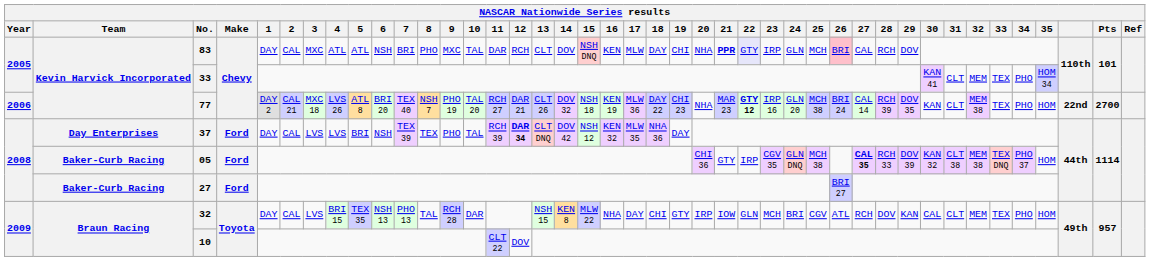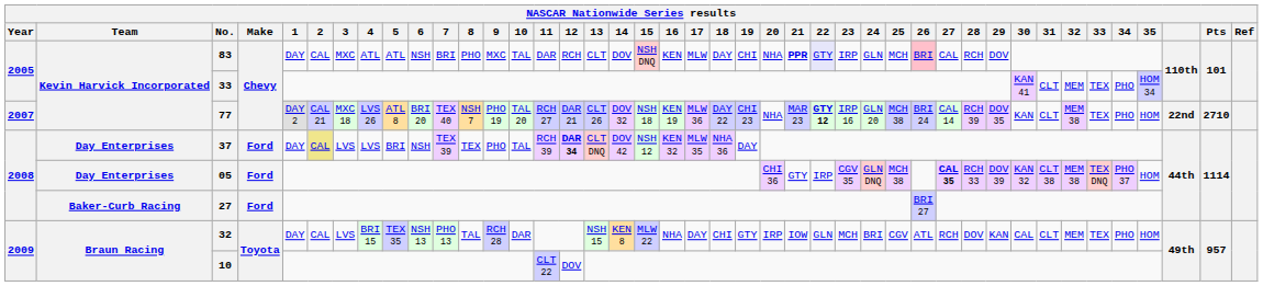 <table class="wikitable" style="text-align:center; font-size:75%">
 <tr>
 <th colspan=42><a href='#'>NASCAR Nationwide Series</a> results</th>
 </tr>
 <tr>
 <th>Year</th>
 <th>Team</th>
 <th>No.</th>
 <th>Make</th>
 <th>1</th>
 <th>2</th>
 <th>3</th>
 <th>4</th>
 <th>5</th>
 <th>6</th>
 <th>7</th>
 <th>8</th>
 <th>9</th>
 <th>10</th>
 <th>11</th>
 <th>12</th>
 <th>13</th>
 <th>14</th>
 <th>15</th>
 <th>16</th>
 <th>17</th>
 <th>18</th>
 <th>19</th>
 <th>20</th>
 <th>21</th>
 <th>22</th>
 <th>23</th>
 <th>24</th>
 <th>25</th>
 <th>26</th>
 <th>27</th>
 <th>28</th>
 <th>29</th>
 <th>30</th>
 <th>31</th>
 <th>32</th>
 <th>33</th>
 <th>34</th>
 <th>35</th>
 <th></th>
 <th>Pts</th>
 <th>Ref</th>
 </tr>
 <tr>
 <th rowspan=2><a href='#'>2005</a></th>
 <th rowspan=3><a href='#'>Kevin Harvick Incorporated</a></th>
 <th>83</th>
 <th rowspan=3><a href='#'>Chevy</a></th>
 <td><a href='#'>DAY</a></td>
 <td><a href='#'>CAL</a></td>
 <td><a href='#'>MXC</a></td>
 <td><a href='#'>ATL</a></td>
 <td><a href='#'>ATL</a></td>
 <td><a href='#'>NSH</a></td>
 <td><a href='#'>BRI</a></td>
 <td><a href='#'>PHO</a></td>
 <td><a href='#'>MXC</a></td>
 <td><a href='#'>TAL</a></td>
 <td><a href='#'>DAR</a></td>
 <td><a href='#'>RCH</a></td>
 <td><a href='#'>CLT</a></td>
 <td><a href='#'>DOV</a></td>
 <td style="background:#FFCFCF;"><a href='#'>NSH</a><br><small>DNQ</small></td>
 <td><a href='#'>KEN</a></td>
 <td><a href='#'>MLW</a></td>
 <td><a href='#'>DAY</a></td>
 <td><a href='#'>CHI</a></td>
 <td><a href='#'>NHA</a></td>
 <td><strong><a href='#'>PPR</a></strong></td>
 <td style="background: lavender;"><a href='#'>GTY</a></td>
 <td><a href='#'>IRP</a></td>
 <td><a href='#'>GLN</a></td>
 <td><a href='#'>MCH</a></td>
 <td style="background: pink;"><a href='#'>BRI</a></td>
 <td><a href='#'>CAL</a></td>
 <td><a href='#'>RCH</a></td>
 <td><a href='#'>DOV</a></td>
 <td colspan=6></td>
 <th rowspan=2>110th</th>
 <th rowspan=2>101</th>
 <th rowspan=2></th>
 </tr>
 <tr>
 <th>33</th>
 <td colspan=29></td>
 <td style="background:#EFCFFF;"><a href='#'>KAN</a><br><small>41</small></td>
 <td><a href='#'>CLT</a></td>
 <td><a href='#'>MEM</a></td>
 <td><a href='#'>TEX</a></td>
 <td><a href='#'>PHO</a></td>
 <td style="background:#CFCFFF;"><a href='#'>HOM</a><br><small>34</small></td>
 </tr>
 <tr>
-<th><a href='#'>2006</a></th>
+<th><a href='#'>2007</a></th>
 <th>77</th>
 <td style="background:#DFDFDF;"><a href='#'>DAY</a><br><small>2</small></td>
 <td style="background:#CFCFFF;"><a href='#'>CAL</a><br><small>21</small></td>
 <td style="background:#DFFFDF;"><a href='#'>MXC</a><br><small>18</small></td>
 <td style="background:#CFCFFF;"><a href='#'>LVS</a><br><small>26</small></td>
 <td style="background:#FFDF9F;"><a href='#'>ATL</a><br><small>8</small></td>
 <td style="background:#DFFFDF;"><a href='#'>BRI</a><br><small>20</small></td>
 <td style="background:#EFCFFF;"><a href='#'>TEX</a><br><small>40</small></td>
 <td style="background:#FFDF9F;"><a href='#'>NSH</a><br><small>7</small></td>
 <td style="background:#DFFFDF;"><a href='#'>PHO</a><br><small>19</small></td>
 <td style="background:#DFFFDF;"><a href='#'>TAL</a><br><small>20</small></td>
 <td style="background:#CFCFFF;"><a href='#'>RCH</a><br><small>27</small></td>
 <td style="background:#CFCFFF;"><a href='#'>DAR</a><br><small>21</small></td>
 <td style="background:#CFCFFF;"><a href='#'>CLT</a><br><small>26</small></td>
 <td style="background:#EFCFFF;"><a href='#'>DOV</a><br><small>32</small></td>
 <td style="background:#DFFFDF;"><a href='#'>NSH</a><br><small>18</small></td>
 <td style="background:#DFFFDF;"><a href='#'>KEN</a><br><small>19</small></td>
 <td style="background:#EFCFFF;"><a href='#'>MLW</a><br><small>36</small></td>
 <td style="background:#CFCFFF;"><a href='#'>DAY</a><br><small>22</small></td>
 <td style="background:#CFCFFF;"><a href='#'>CHI</a><br><small>23</small></td>
 <td><a href='#'>NHA</a></td>
 <td style="background:#CFCFFF;"><a href='#'>MAR</a><br><small>23</small></td>
 <td style="background:#DFFFDF;"><strong><a href='#'>GTY</a><br><small>12</small></strong></td>
 <td style="background:#DFFFDF;"><a href='#'>IRP</a><br><small>16</small></td>
 <td style="background:#DFFFDF;"><a href='#'>GLN</a><br><small>20</small></td>
 <td style="background:#CFCFFF;"><a href='#'>MCH</a><br><small>38</small></td>
 <td style="background:#CFCFFF;"><a href='#'>BRI</a><br><small>24</small></td>
 <td style="background:#DFFFDF;"><a href='#'>CAL</a><br><small>14</small></td>
 <td style="background:#EFCFFF;"><a href='#'>RCH</a><br><small>39</small></td>
 <td style="background:#EFCFFF;"><a href='#'>DOV</a><br><small>35</small></td>
 <td><a href='#'>KAN</a></td>
 <td><a href='#'>CLT</a></td>
 <td style="background:#EFCFFF;"><a href='#'>MEM</a><br><small>38</small></td>
 <td><a href='#'>TEX</a></td>
 <td><a href='#'>PHO</a></td>
 <td><a href='#'>HOM</a></td>
 <th>22nd</th>
-<th>2700</th>
+<th>2710</th>
 <th></th>
 </tr>
 <tr>
 <th rowspan=3><a href='#'>2008</a></th>
 <th><a href='#'>Day Enterprises</a></th>
 <th>37</th>
 <th><a href='#'>Ford</a></th>
 <td><a href='#'>DAY</a></td>
-<td><a href='#'>CAL</a></td>
+<td style="background: khaki;"><a href='#'>CAL</a></td>
 <td><a href='#'>LVS</a></td>
 <td><a href='#'>LVS</a></td>
 <td><a href='#'>BRI</a></td>
 <td><a href='#'>NSH</a></td>
 <td style="background:#EFCFFF;"><a href='#'>TEX</a><br><small>39</small></td>
 <td><a href='#'>TEX</a></td>
 <td><a href='#'>PHO</a></td>
 <td><a href='#'>TAL</a></td>
 <td style="background:#EFCFFF;"><a href='#'>RCH</a><br><small>39</small></td>
 <td style="background:#EFCFFF;"><strong><a href='#'>DAR</a><br><small>34</small></strong></td>
 <td style="background:#FFCFCF;"><a href='#'>CLT</a><br><small>DNQ</small></td>
 <td style="background:#EFCFFF;"><a href='#'>DOV</a><br><small>42</small></td>
 <td style="background:#DFFFDF;"><a href='#'>NSH</a><br><small>12</small></td>
 <td style="background:#EFCFFF;"><a href='#'>KEN</a><br><small>32</small></td>
 <td style="background:#EFCFFF;"><a href='#'>MLW</a><br><small>35</small></td>
 <td style="background:#EFCFFF;"><a href='#'>NHA</a><br><small>36</small></td>
 <td><a href='#'>DAY</a></td>
 <td colspan=16></td>
 <th rowspan=3>44th</th>
 <th rowspan=3>1114</th>
 <th rowspan=3></th>
 </tr>
 <tr>
-<th><a href='#'>Baker-Curb Racing</a></th>
+<th><a href='#'>Day Enterprises</a></th>
 <th>05</th>
 <th><a href='#'>Ford</a></th>
 <td colspan=19></td>
 <td style="background:#EFCFFF;"><a href='#'>CHI</a><br><small>36</small></td>
 <td><a href='#'>GTY</a></td>
 <td><a href='#'>IRP</a></td>
 <td style="background:#EFCFFF;"><a href='#'>CGV</a><br><small>35</small></td>
 <td style="background:#FFCFCF;"><a href='#'>GLN</a><br><small>DNQ</small></td>
 <td style="background:#EFCFFF;"><a href='#'>MCH</a><br><small>38</small></td>
 <td></td>
 <td style="background:#EFCFFF;"><strong><a href='#'>CAL</a><br><small>35</small></strong></td>
 <td style="background:#EFCFFF;"><a href='#'>RCH</a><br><small>33</small></td>
 <td style="background:#EFCFFF;"><a href='#'>DOV</a><br><small>39</small></td>
 <td style="background:#EFCFFF;"><a href='#'>KAN</a><br><small>32</small></td>
 <td style="background:#EFCFFF;"><a href='#'>CLT</a><br><small>38</small></td>
 <td style="background:#EFCFFF;"><a href='#'>MEM</a><br><small>38</small></td>
 <td style="background:#FFCFCF;"><a href='#'>TEX</a><br><small>DNQ</small></td>
 <td style="background:#EFCFFF;"><a href='#'>PHO</a><br><small>37</small></td>
 <td><a href='#'>HOM</a></td>
 </tr>
 <tr>
 <th><a href='#'>Baker-Curb Racing</a></th>
 <th>27</th>
 <th><a href='#'>Ford</a></th>
 <td colspan=25></td>
 <td style="background:#CFCFFF;"><a href='#'>BRI</a><br><small>27</small></td>
 <td colspan=9></td>
 </tr>
 <tr>
 <th rowspan=2><a href='#'>2009</a></th>
 <th rowspan=2><a href='#'>Braun Racing</a></th>
 <th>32</th>
 <th rowspan=2><a href='#'>Toyota</a></th>
 <td><a href='#'>DAY</a></td>
 <td><a href='#'>CAL</a></td>
 <td><a href='#'>LVS</a></td>
 <td style="background:#DFFFDF;"><a href='#'>BRI</a><br><small>15</small></td>
 <td style="background:#CFCFFF;"><a href='#'>TEX</a><br><small>35</small></td>
 <td style="background:#DFFFDF;"><a href='#'>NSH</a><br><small>13</small></td>
 <td style="background:#DFFFDF;"><a href='#'>PHO</a><br><small>13</small></td>
 <td><a href='#'>TAL</a></td>
 <td style="background:#CFCFFF;"><a href='#'>RCH</a><br><small>28</small></td>
 <td><a href='#'>DAR</a></td>
 <td colspan=2></td>
 <td style="background:#DFFFDF;"><a href='#'>NSH</a><br><small>15</small></td>
 <td style="background:#FFDF9F;"><a href='#'>KEN</a><br><small>8</small></td>
 <td style="background:#CFCFFF;"><a href='#'>MLW</a><br><small>22</small></td>
 <td><a href='#'>NHA</a></td>
 <td><a href='#'>DAY</a></td>
 <td><a href='#'>CHI</a></td>
 <td><a href='#'>GTY</a></td>
 <td><a href='#'>IRP</a></td>
 <td><a href='#'>IOW</a></td>
 <td><a href='#'>GLN</a></td>
 <td><a href='#'>MCH</a></td>
 <td><a href='#'>BRI</a></td>
 <td><a href='#'>CGV</a></td>
 <td><a href='#'>ATL</a></td>
 <td><a href='#'>RCH</a></td>
 <td><a href='#'>DOV</a></td>
 <td><a href='#'>KAN</a></td>
 <td><a href='#'>CAL</a></td>
 <td><a href='#'>CLT</a></td>
 <td><a href='#'>MEM</a></td>
 <td><a href='#'>TEX</a></td>
 <td><a href='#'>PHO</a></td>
 <td><a href='#'>HOM</a></td>
 <th rowspan=2>49th</th>
 <th rowspan=2>957</th>
 <th rowspan=2></th>
 </tr>
 <tr>
 <th>10</th>
 <td colspan=10></td>
 <td style="background:#CFCFFF;"><a href='#'>CLT</a><br><small>22</small></td>
 <td><a href='#'>DOV</a></td>
 <td colspan=23></td>
 </tr>
 </table>
